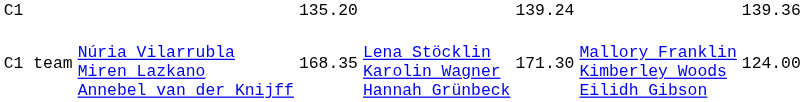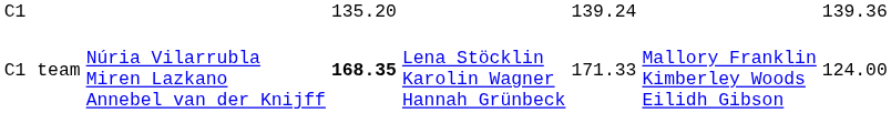 <table>
 <tr>
 <td>C1</td>
 <td></td>
 <td>135.20</td>
 <td></td>
 <td>139.24</td>
 <td></td>
 <td>139.36</td>
 </tr>
 <tr>
 <td>C1 team</td>
 <td><br><a href='#'>Núria Vilarrubla</a><br><a href='#'>Miren Lazkano</a><br><a href='#'>Annebel van der Knijff</a></td>
-<td>168.35</td>
+<td><strong>168.35</strong></td>
 <td><br><a href='#'>Lena Stöcklin</a><br><a href='#'>Karolin Wagner</a><br><a href='#'>Hannah Grünbeck</a></td>
-<td>171.30</td>
+<td>171.33</td>
 <td><br><a href='#'>Mallory Franklin</a><br><a href='#'>Kimberley Woods</a><br><a href='#'>Eilidh Gibson</a></td>
 <td>124.00</td>
 </tr>
 </table>
